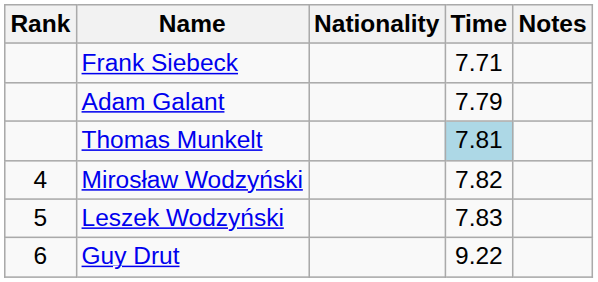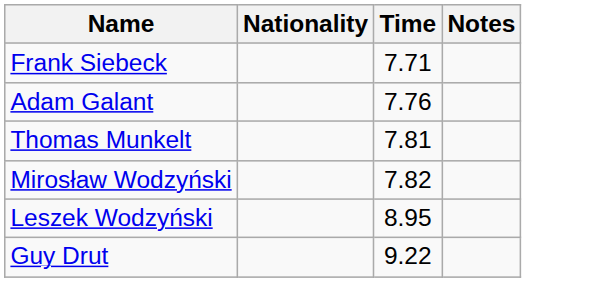 <table class="wikitable sortable" style="text-align:center">
 <tr>
-<th>Rank</th>
 <th>Name</th>
 <th>Nationality</th>
 <th>Time</th>
 <th>Notes</th>
 </tr>
 <tr>
-<td></td>
 <td align="left"><a href='#'>Frank Siebeck</a></td>
 <td align=left></td>
 <td>7.71</td>
 <td></td>
 </tr>
 <tr>
-<td></td>
 <td align="left"><a href='#'>Adam Galant</a></td>
 <td align=left></td>
-<td>7.79</td>
+<td>7.76</td>
 <td></td>
 </tr>
 <tr>
-<td></td>
 <td align="left"><a href='#'>Thomas Munkelt</a></td>
 <td align=left></td>
-<td style="background: lightblue;">7.81</td>
+<td>7.81</td>
 <td></td>
 </tr>
 <tr>
-<td>4</td>
 <td align="left"><a href='#'>Mirosław Wodzyński</a></td>
 <td align=left></td>
 <td>7.82</td>
 <td></td>
 </tr>
 <tr>
-<td>5</td>
 <td align="left"><a href='#'>Leszek Wodzyński</a></td>
 <td align=left></td>
-<td>7.83</td>
+<td>8.95</td>
 <td></td>
 </tr>
 <tr>
-<td>6</td>
 <td align="left"><a href='#'>Guy Drut</a></td>
 <td align=left></td>
 <td>9.22</td>
 <td></td>
 </tr>
 </table>
